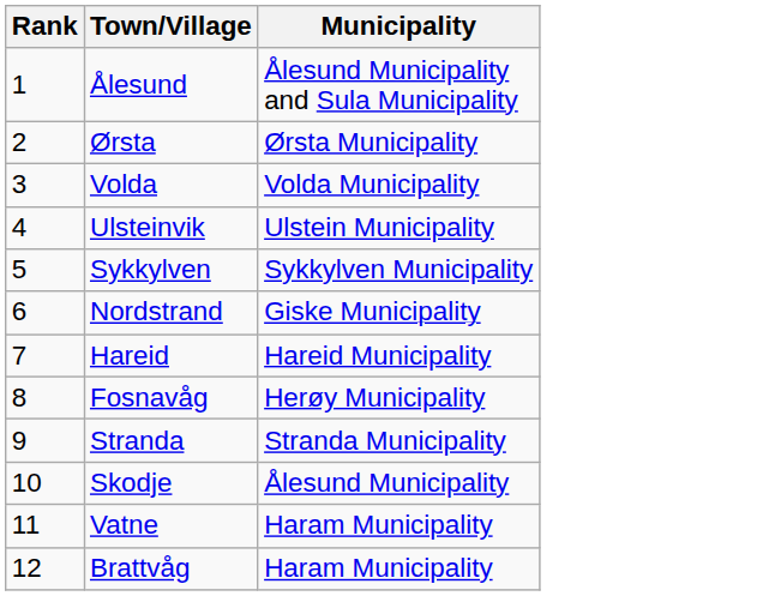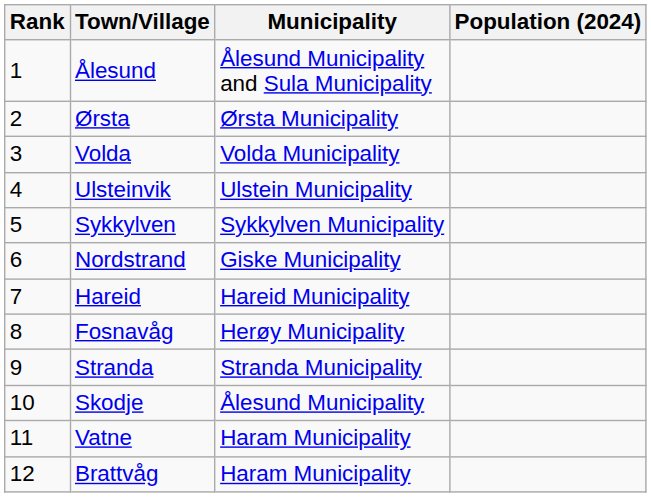 <table class="wikitable sortable">
 <tr>
 <th>Rank</th>
 <th>Town/Village</th>
 <th>Municipality</th>
+<th>Population (2024)</th>
 </tr>
 <tr>
 <td>1</td>
 <td><a href='#'>Ålesund</a></td>
 <td><a href='#'>Ålesund Municipality</a><br>and <a href='#'>Sula Municipality</a></td>
+<td></td>
 </tr>
 <tr>
 <td>2</td>
 <td><a href='#'>Ørsta</a></td>
 <td><a href='#'>Ørsta Municipality</a></td>
+<td></td>
 </tr>
 <tr>
 <td>3</td>
 <td><a href='#'>Volda</a></td>
 <td><a href='#'>Volda Municipality</a></td>
+<td></td>
 </tr>
 <tr>
 <td>4</td>
 <td><a href='#'>Ulsteinvik</a></td>
 <td><a href='#'>Ulstein Municipality</a></td>
+<td></td>
 </tr>
 <tr>
 <td>5</td>
 <td><a href='#'>Sykkylven</a></td>
 <td><a href='#'>Sykkylven Municipality</a></td>
+<td></td>
 </tr>
 <tr>
 <td>6</td>
 <td><a href='#'>Nordstrand</a></td>
 <td><a href='#'>Giske Municipality</a></td>
+<td></td>
 </tr>
 <tr>
 <td>7</td>
 <td><a href='#'>Hareid</a></td>
 <td><a href='#'>Hareid Municipality</a></td>
+<td></td>
 </tr>
 <tr>
 <td>8</td>
 <td><a href='#'>Fosnavåg</a></td>
 <td><a href='#'>Herøy Municipality</a></td>
+<td></td>
 </tr>
 <tr>
 <td>9</td>
 <td><a href='#'>Stranda</a></td>
 <td><a href='#'>Stranda Municipality</a></td>
+<td></td>
 </tr>
 <tr>
 <td>10</td>
 <td><a href='#'>Skodje</a></td>
 <td><a href='#'>Ålesund Municipality</a></td>
+<td></td>
 </tr>
 <tr>
 <td>11</td>
 <td><a href='#'>Vatne</a></td>
 <td><a href='#'>Haram Municipality</a></td>
+<td></td>
 </tr>
 <tr>
 <td>12</td>
 <td><a href='#'>Brattvåg</a></td>
 <td><a href='#'>Haram Municipality</a></td>
+<td></td>
 </tr>
 </table>
